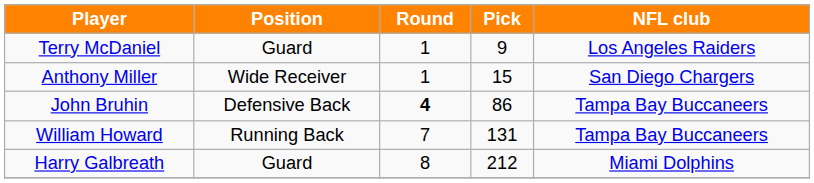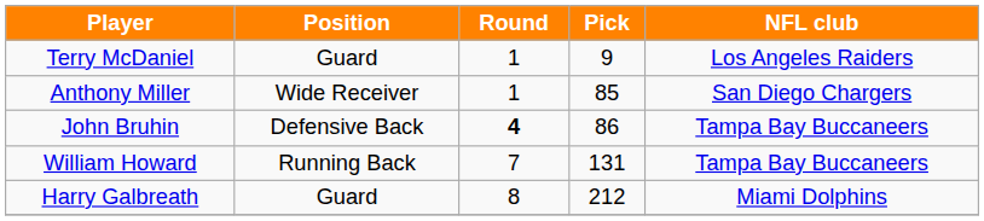 <table class="wikitable" width="80%">
 <tr align="center"  style="background:#FF8200;color:#FFFFFF;">
 <td><strong>Player</strong></td>
 <td><strong>Position</strong></td>
 <td><strong>Round</strong></td>
 <td><strong>Pick</strong></td>
 <td><strong>NFL club</strong></td>
 </tr>
 <tr align="center" bgcolor="">
 <td><a href='#'>Terry McDaniel</a></td>
 <td>Guard</td>
 <td>1</td>
 <td>9</td>
 <td><a href='#'>Los Angeles Raiders</a></td>
 </tr>
 <tr align="center" bgcolor="">
 <td><a href='#'>Anthony Miller</a></td>
 <td>Wide Receiver</td>
 <td>1</td>
-<td>15</td>
+<td>85</td>
 <td><a href='#'>San Diego Chargers</a></td>
 </tr>
 <tr align="center" bgcolor="">
 <td><a href='#'>John Bruhin</a></td>
 <td>Defensive Back</td>
 <td><strong>4</strong></td>
 <td>86</td>
 <td><a href='#'>Tampa Bay Buccaneers</a></td>
 </tr>
 <tr align="center" bgcolor="">
 <td><a href='#'>William Howard</a></td>
 <td>Running Back</td>
 <td>7</td>
 <td>131</td>
 <td><a href='#'>Tampa Bay Buccaneers</a></td>
 </tr>
 <tr align="center" bgcolor="">
 <td><a href='#'>Harry Galbreath</a></td>
 <td>Guard</td>
 <td>8</td>
 <td>212</td>
 <td><a href='#'>Miami Dolphins</a></td>
 </tr>
 <tr align="center" bgcolor="">
 </tr>
 </table>
